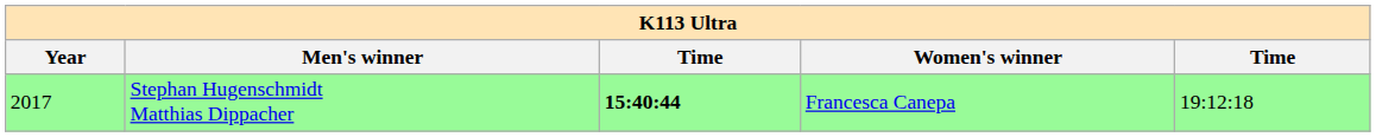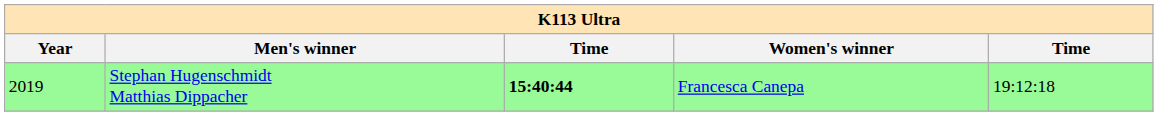 <table class="wikitable" width=60% style="font-size:90%; text-align:left;">
 <tr>
 <td align=center colspan=5 bgcolor=moccasin><strong>K113 Ultra</strong></td>
 </tr>
 <tr>
 <th>Year</th>
 <th>Men's winner</th>
 <th>Time</th>
 <th>Women's winner</th>
 <th>Time</th>
 </tr>
 <tr bgcolor=palegreen>
-<td>2017</td>
+<td>2019</td>
 <td> <a href='#'>Stephan Hugenschmidt</a><br> <a href='#'>Matthias Dippacher</a></td>
 <td><strong>15:40:44</strong></td>
 <td> <a href='#'>Francesca Canepa</a></td>
 <td>19:12:18</td>
 </tr>
 </table>
